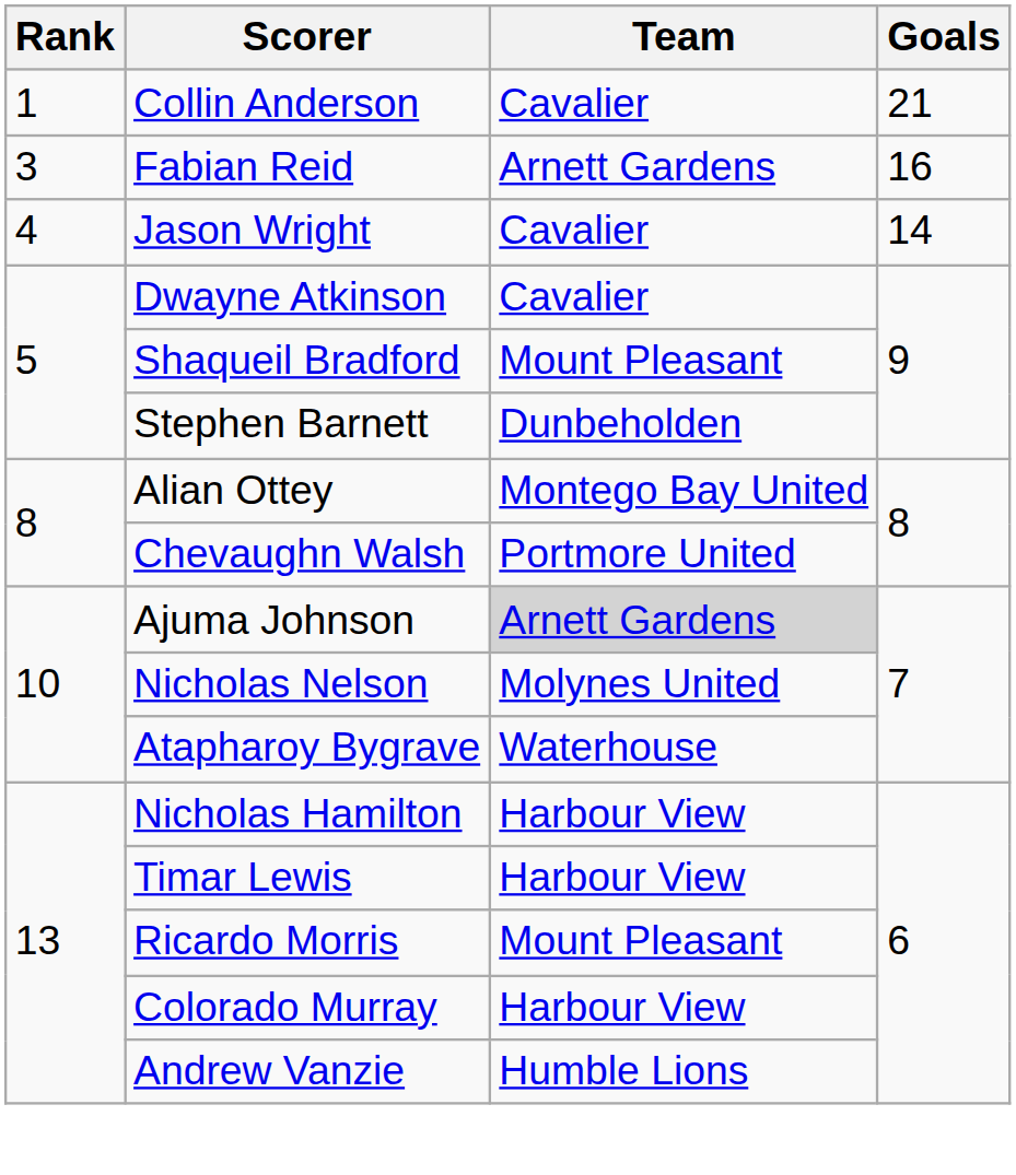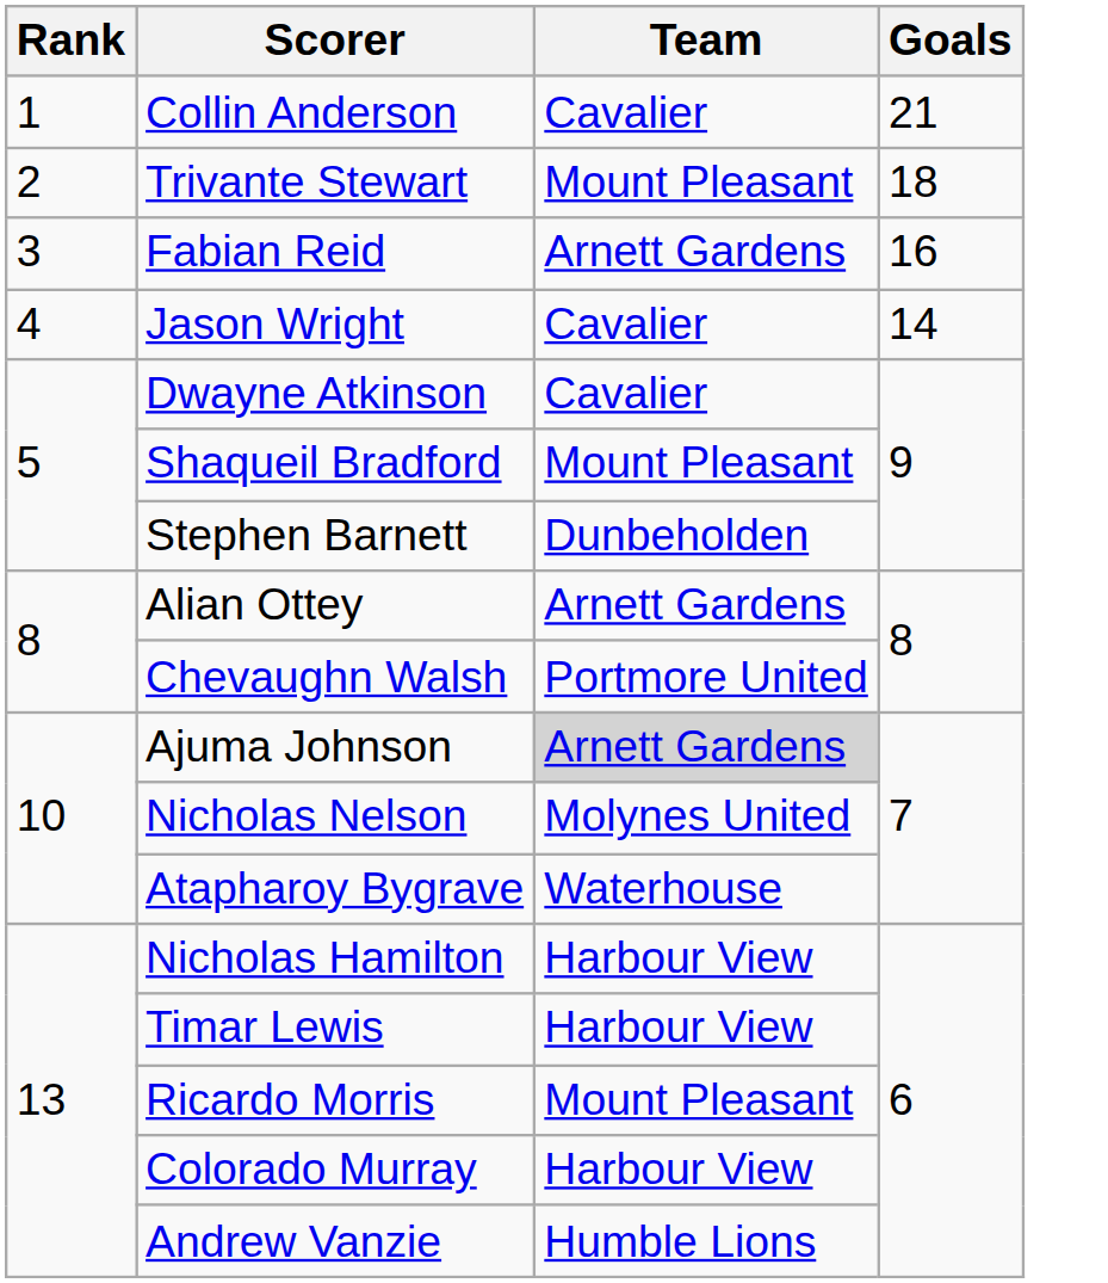 <table class="wikitable">
 <tr>
 <th>Rank</th>
 <th>Scorer</th>
 <th>Team</th>
 <th>Goals</th>
 </tr>
 <tr>
 <td>1</td>
 <td><a href='#'>Collin Anderson</a></td>
 <td><a href='#'>Cavalier</a></td>
 <td>21</td>
+</tr>
+<tr>
+<td>2</td>
+<td><a href='#'>Trivante Stewart</a></td>
+<td><a href='#'>Mount Pleasant</a></td>
+<td>18</td>
 </tr>
 <tr>
 <td>3</td>
 <td><a href='#'>Fabian Reid</a></td>
 <td><a href='#'>Arnett Gardens</a></td>
 <td>16</td>
 </tr>
 <tr>
 <td>4</td>
 <td><a href='#'>Jason Wright</a></td>
 <td><a href='#'>Cavalier</a></td>
 <td>14</td>
 </tr>
 <tr>
 <td rowspan="3">5</td>
 <td><a href='#'>Dwayne Atkinson</a></td>
 <td><a href='#'>Cavalier</a></td>
 <td rowspan="3">9</td>
 </tr>
 <tr>
 <td><a href='#'>Shaqueil Bradford</a></td>
 <td><a href='#'>Mount Pleasant</a></td>
 </tr>
 <tr>
 <td>Stephen Barnett</td>
 <td><a href='#'>Dunbeholden</a></td>
 </tr>
 <tr>
 <td rowspan="2">8</td>
 <td>Alian Ottey</td>
-<td><a href='#'>Montego Bay United</a></td>
+<td><a href='#'>Arnett Gardens</a></td>
 <td rowspan="2">8</td>
 </tr>
 <tr>
 <td><a href='#'>Chevaughn Walsh</a></td>
 <td><a href='#'>Portmore United</a></td>
 </tr>
 <tr>
 <td rowspan="3">10</td>
 <td>Ajuma Johnson</td>
 <td style="background: lightgrey;"><a href='#'>Arnett Gardens</a></td>
 <td rowspan="3">7</td>
 </tr>
 <tr>
 <td><a href='#'>Nicholas Nelson</a></td>
 <td><a href='#'>Molynes United</a></td>
 </tr>
 <tr>
 <td><a href='#'>Atapharoy Bygrave</a></td>
 <td><a href='#'>Waterhouse</a></td>
 </tr>
 <tr>
 <td rowspan="5">13</td>
 <td><a href='#'>Nicholas Hamilton</a></td>
 <td><a href='#'>Harbour View</a></td>
 <td rowspan="5">6</td>
 </tr>
 <tr>
 <td><a href='#'>Timar Lewis</a></td>
 <td><a href='#'>Harbour View</a></td>
 </tr>
 <tr>
 <td><a href='#'>Ricardo Morris</a></td>
 <td><a href='#'>Mount Pleasant</a></td>
 </tr>
 <tr>
 <td><a href='#'>Colorado Murray</a></td>
 <td><a href='#'>Harbour View</a></td>
 </tr>
 <tr>
 <td><a href='#'>Andrew Vanzie</a></td>
 <td><a href='#'>Humble Lions</a></td>
 </tr>
 </table>
